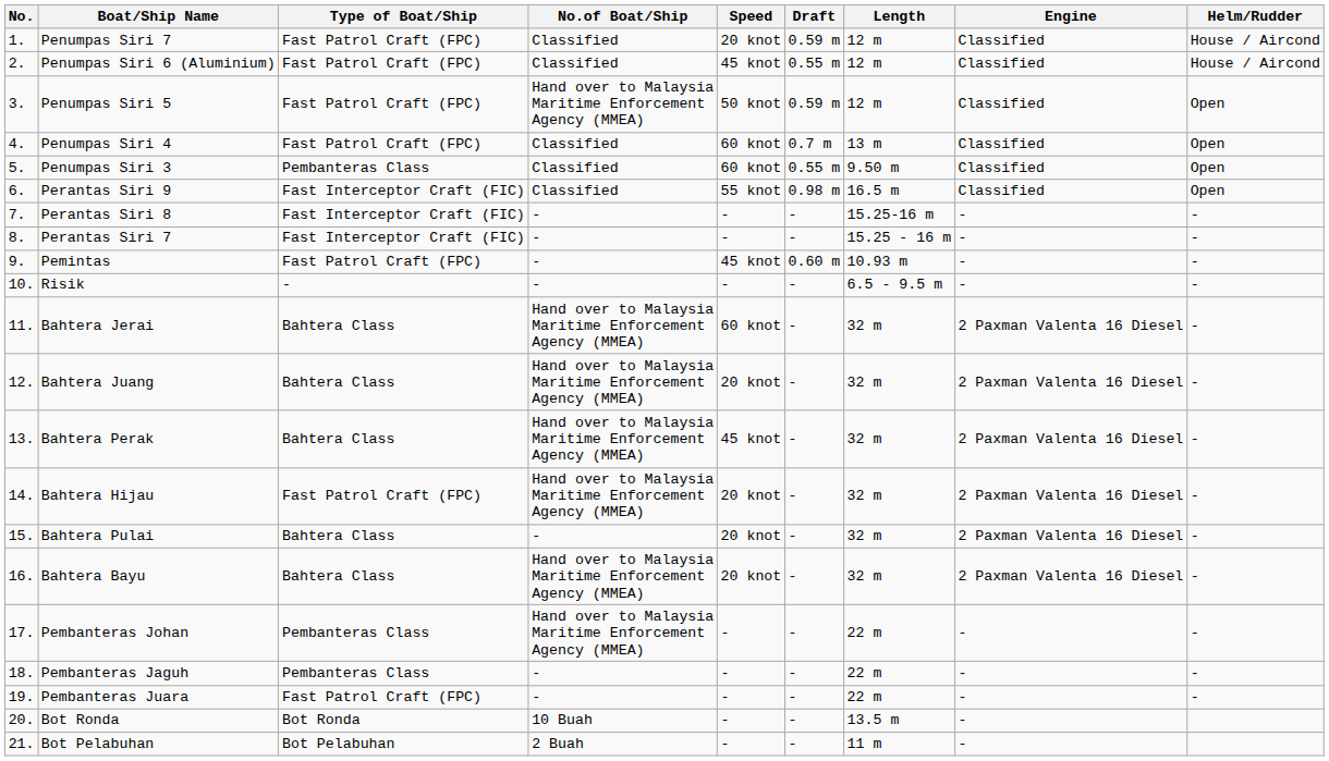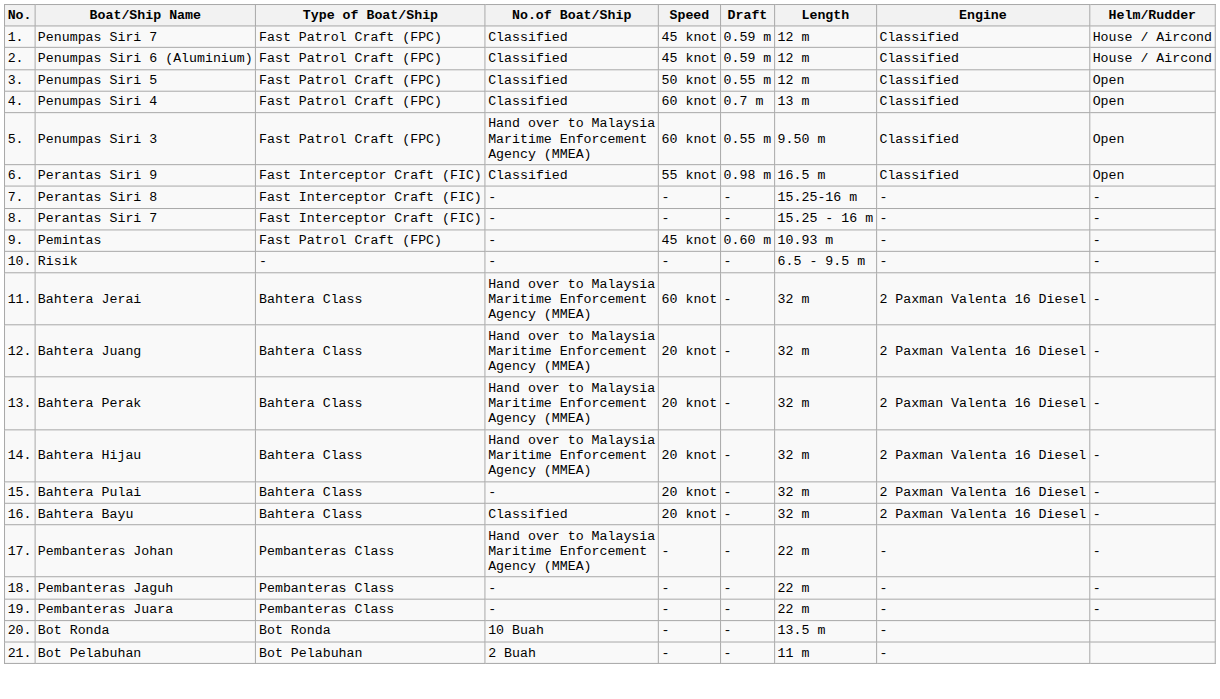 <table class="wikitable">
 <tr>
 <th>No.</th>
 <th><strong>Boat/Ship Name</strong></th>
 <th><strong>Type of Boat/Ship</strong></th>
 <th><strong>No.of Boat/Ship</strong></th>
 <th><strong>Speed</strong></th>
 <th><strong>Draft</strong></th>
 <th><strong>Length</strong></th>
 <th><strong>Engine</strong></th>
 <th><strong>Helm/Rudder</strong></th>
 </tr>
 <tr>
 <td>1.</td>
 <td>Penumpas Siri 7</td>
 <td>Fast Patrol Craft (FPC)</td>
 <td>Classified</td>
-<td>20 knot</td>
+<td>45 knot</td>
 <td>0.59 m</td>
 <td>12 m</td>
 <td>Classified</td>
 <td>House / Aircond</td>
 </tr>
 <tr>
 <td>2.</td>
 <td>Penumpas Siri 6 (Aluminium)</td>
 <td>Fast Patrol Craft (FPC)</td>
 <td>Classified</td>
 <td>45 knot</td>
-<td>0.55 m</td>
+<td>0.59 m</td>
 <td>12 m</td>
 <td>Classified</td>
 <td>House / Aircond</td>
 </tr>
 <tr>
 <td>3.</td>
 <td>Penumpas Siri 5</td>
 <td>Fast Patrol Craft (FPC)</td>
-<td>Hand over to Malaysia<br>Maritime Enforcement<br>Agency (MMEA)</td>
+<td>Classified</td>
 <td>50 knot</td>
-<td>0.59 m</td>
+<td>0.55 m</td>
 <td>12 m</td>
 <td>Classified</td>
 <td>Open</td>
 </tr>
 <tr>
 <td>4.</td>
 <td>Penumpas Siri 4</td>
 <td>Fast Patrol Craft (FPC)</td>
 <td>Classified</td>
 <td>60 knot</td>
 <td>0.7 m</td>
 <td>13 m</td>
 <td>Classified</td>
 <td>Open</td>
 </tr>
 <tr>
 <td>5.</td>
 <td>Penumpas Siri 3</td>
-<td>Pembanteras Class</td>
-<td>Classified</td>
+<td>Fast Patrol Craft (FPC)</td>
+<td>Hand over to Malaysia<br>Maritime Enforcement<br>Agency (MMEA)</td>
 <td>60 knot</td>
 <td>0.55 m</td>
 <td>9.50 m</td>
 <td>Classified</td>
 <td>Open</td>
 </tr>
 <tr>
 <td>6.</td>
 <td>Perantas Siri 9</td>
 <td>Fast Interceptor Craft (FIC)</td>
 <td>Classified</td>
 <td>55 knot</td>
 <td>0.98 m</td>
 <td>16.5 m</td>
 <td>Classified</td>
 <td>Open</td>
 </tr>
 <tr>
 <td>7.</td>
 <td>Perantas Siri 8</td>
 <td>Fast Interceptor Craft (FIC)</td>
 <td>-</td>
 <td>-</td>
 <td>-</td>
 <td>15.25-16 m</td>
 <td>-</td>
 <td>-</td>
 </tr>
 <tr>
 <td>8.</td>
 <td>Perantas Siri 7</td>
 <td>Fast Interceptor Craft (FIC)</td>
 <td>-</td>
 <td>-</td>
 <td>-</td>
 <td>15.25 - 16 m</td>
 <td>-</td>
 <td>-</td>
 </tr>
 <tr>
 <td>9.</td>
 <td>Pemintas</td>
 <td>Fast Patrol Craft (FPC)</td>
 <td>-</td>
 <td>45 knot</td>
 <td>0.60 m</td>
 <td>10.93 m</td>
 <td>-</td>
 <td>-</td>
 </tr>
 <tr>
 <td>10.</td>
 <td>Risik</td>
 <td>-</td>
 <td>-</td>
 <td>-</td>
 <td>-</td>
 <td>6.5 - 9.5 m</td>
 <td>-</td>
 <td>-</td>
 </tr>
 <tr>
 <td>11.</td>
 <td>Bahtera Jerai</td>
 <td>Bahtera Class</td>
 <td>Hand over to Malaysia<br>Maritime Enforcement<br>Agency (MMEA)</td>
 <td>60 knot</td>
 <td>-</td>
 <td>32 m</td>
 <td>2 Paxman Valenta 16 Diesel</td>
 <td>-</td>
 </tr>
 <tr>
 <td>12.</td>
 <td>Bahtera Juang</td>
 <td>Bahtera Class</td>
 <td>Hand over to Malaysia<br>Maritime Enforcement<br>Agency (MMEA)</td>
 <td>20 knot</td>
 <td>-</td>
 <td>32 m</td>
 <td>2 Paxman Valenta 16 Diesel</td>
 <td>-</td>
 </tr>
 <tr>
 <td>13.</td>
 <td>Bahtera Perak</td>
 <td>Bahtera Class</td>
 <td>Hand over to Malaysia<br>Maritime Enforcement<br>Agency (MMEA)</td>
-<td>45 knot</td>
+<td>20 knot</td>
 <td>-</td>
 <td>32 m</td>
 <td>2 Paxman Valenta 16 Diesel</td>
 <td>-</td>
 </tr>
 <tr>
 <td>14.</td>
 <td>Bahtera Hijau</td>
-<td>Fast Patrol Craft (FPC)</td>
+<td>Bahtera Class</td>
 <td>Hand over to Malaysia<br>Maritime Enforcement<br>Agency (MMEA)</td>
 <td>20 knot</td>
 <td>-</td>
 <td>32 m</td>
 <td>2 Paxman Valenta 16 Diesel</td>
 <td>-</td>
 </tr>
 <tr>
 <td>15.</td>
 <td>Bahtera Pulai</td>
 <td>Bahtera Class</td>
 <td>-</td>
 <td>20 knot</td>
 <td>-</td>
 <td>32 m</td>
 <td>2 Paxman Valenta 16 Diesel</td>
 <td>-</td>
 </tr>
 <tr>
 <td>16.</td>
 <td>Bahtera Bayu</td>
 <td>Bahtera Class</td>
-<td>Hand over to Malaysia<br>Maritime Enforcement<br>Agency (MMEA)</td>
+<td>Classified</td>
 <td>20 knot</td>
 <td>-</td>
 <td>32 m</td>
 <td>2 Paxman Valenta 16 Diesel</td>
 <td>-</td>
 </tr>
 <tr>
 <td>17.</td>
 <td>Pembanteras Johan</td>
 <td>Pembanteras Class</td>
 <td>Hand over to Malaysia<br>Maritime Enforcement<br>Agency (MMEA)</td>
 <td>-</td>
 <td>-</td>
 <td>22 m</td>
 <td>-</td>
 <td>-</td>
 </tr>
 <tr>
 <td>18.</td>
 <td>Pembanteras Jaguh</td>
 <td>Pembanteras Class</td>
 <td>-</td>
 <td>-</td>
 <td>-</td>
 <td>22 m</td>
 <td>-</td>
 <td>-</td>
 </tr>
 <tr>
 <td>19.</td>
 <td>Pembanteras Juara</td>
-<td>Fast Patrol Craft (FPC)</td>
+<td>Pembanteras Class</td>
 <td>-</td>
 <td>-</td>
 <td>-</td>
 <td>22 m</td>
 <td>-</td>
 <td>-</td>
 </tr>
 <tr>
 <td>20.</td>
 <td>Bot Ronda</td>
 <td>Bot Ronda</td>
 <td>10 Buah</td>
 <td>-</td>
 <td>-</td>
 <td>13.5 m</td>
 <td>-</td>
 <td></td>
 </tr>
 <tr>
 <td>21.</td>
 <td>Bot Pelabuhan</td>
 <td>Bot Pelabuhan</td>
 <td>2 Buah</td>
 <td>-</td>
 <td>-</td>
 <td>11 m</td>
 <td>-</td>
 </tr>
 </table>
